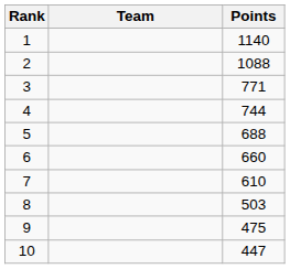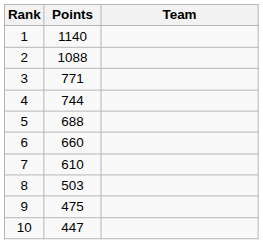 <table class="wikitable" style="text-align:center;">
 <tr>
 <th width=40>Rank</th>
+<th width=60>Points</th>
 <th width=180>Team</th>
-<th width=60>Points</th>
 </tr>
 <tr>
 <td>1</td>
+<td>1140</td>
 <td align=left></td>
-<td>1140</td>
 </tr>
 <tr>
 <td>2</td>
+<td>1088</td>
 <td align=left></td>
-<td>1088</td>
 </tr>
 <tr>
 <td>3</td>
+<td>771</td>
 <td align=left></td>
-<td>771</td>
 </tr>
 <tr>
 <td>4</td>
+<td>744</td>
 <td align=left></td>
-<td>744</td>
 </tr>
 <tr>
 <td>5</td>
+<td>688</td>
 <td align=left></td>
-<td>688</td>
 </tr>
 <tr>
 <td>6</td>
+<td>660</td>
 <td align=left></td>
-<td>660</td>
 </tr>
 <tr>
 <td>7</td>
+<td>610</td>
 <td align=left></td>
-<td>610</td>
 </tr>
 <tr>
 <td>8</td>
+<td>503</td>
 <td align=left></td>
-<td>503</td>
 </tr>
 <tr>
 <td>9</td>
+<td>475</td>
 <td align=left></td>
-<td>475</td>
 </tr>
 <tr>
 <td>10</td>
+<td>447</td>
 <td align=left></td>
-<td>447</td>
 </tr>
 </table>
